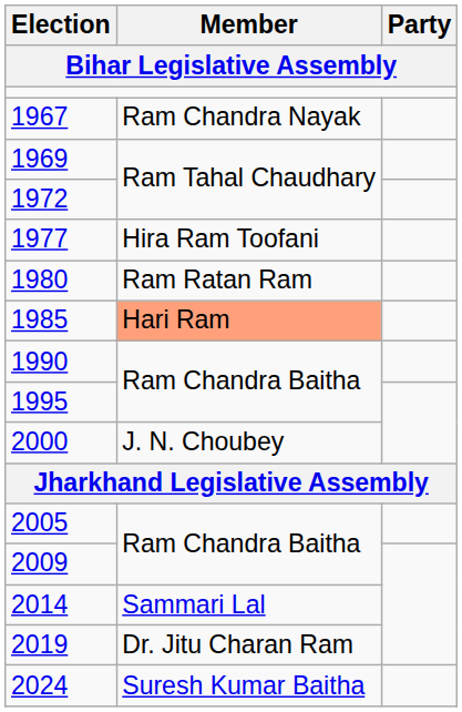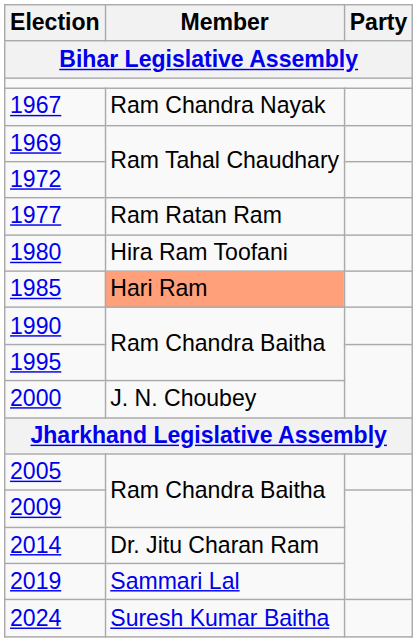 <table class="wikitable sortable">
 <tr>
 <th>Election</th>
 <th>Member</th>
 <th colspan=2>Party</th>
 </tr>
 <tr>
 <th colspan=4><a href='#'>Bihar Legislative Assembly</a></th>
 </tr>
 <tr>
 <td colspan="4"></td>
 </tr>
 <tr>
 <td><a href='#'>1967</a></td>
 <td>Ram Chandra Nayak</td>
 <td></td>
 </tr>
 <tr>
 <td><a href='#'>1969</a></td>
 <td rowspan="2">Ram Tahal Chaudhary</td>
 <td></td>
 </tr>
 <tr>
 <td><a href='#'>1972</a></td>
 </tr>
 <tr>
 <td><a href='#'>1977</a></td>
-<td>Hira Ram Toofani</td>
+<td>Ram Ratan Ram</td>
 <td></td>
 </tr>
 <tr>
 <td><a href='#'>1980</a></td>
-<td>Ram Ratan Ram</td>
+<td>Hira Ram Toofani</td>
 <td></td>
 </tr>
 <tr>
 <td><a href='#'>1985</a></td>
 <td style="background: lightsalmon;">Hari Ram</td>
 </tr>
 <tr>
 <td><a href='#'>1990</a></td>
 <td rowspan="2">Ram Chandra Baitha</td>
 <td></td>
 </tr>
 <tr>
 <td><a href='#'>1995</a></td>
 </tr>
 <tr>
 <td><a href='#'>2000</a></td>
 <td>J. N. Choubey</td>
 </tr>
 <tr>
 <th colspan=4><a href='#'>Jharkhand Legislative Assembly</a></th>
 </tr>
 <tr>
 <td><a href='#'>2005</a></td>
 <td rowspan=2>Ram Chandra Baitha</td>
 <td></td>
 </tr>
 <tr>
 <td><a href='#'>2009</a></td>
 </tr>
 <tr>
 <td><a href='#'>2014</a></td>
-<td><a href='#'>Sammari Lal</a></td>
+<td>Dr. Jitu Charan Ram</td>
 </tr>
 <tr>
 <td><a href='#'>2019</a></td>
-<td>Dr. Jitu Charan Ram</td>
+<td><a href='#'>Sammari Lal</a></td>
 </tr>
 <tr>
 <td><a href='#'>2024</a></td>
 <td><a href='#'>Suresh Kumar Baitha</a></td>
 <td></td>
 </tr>
 </table>
